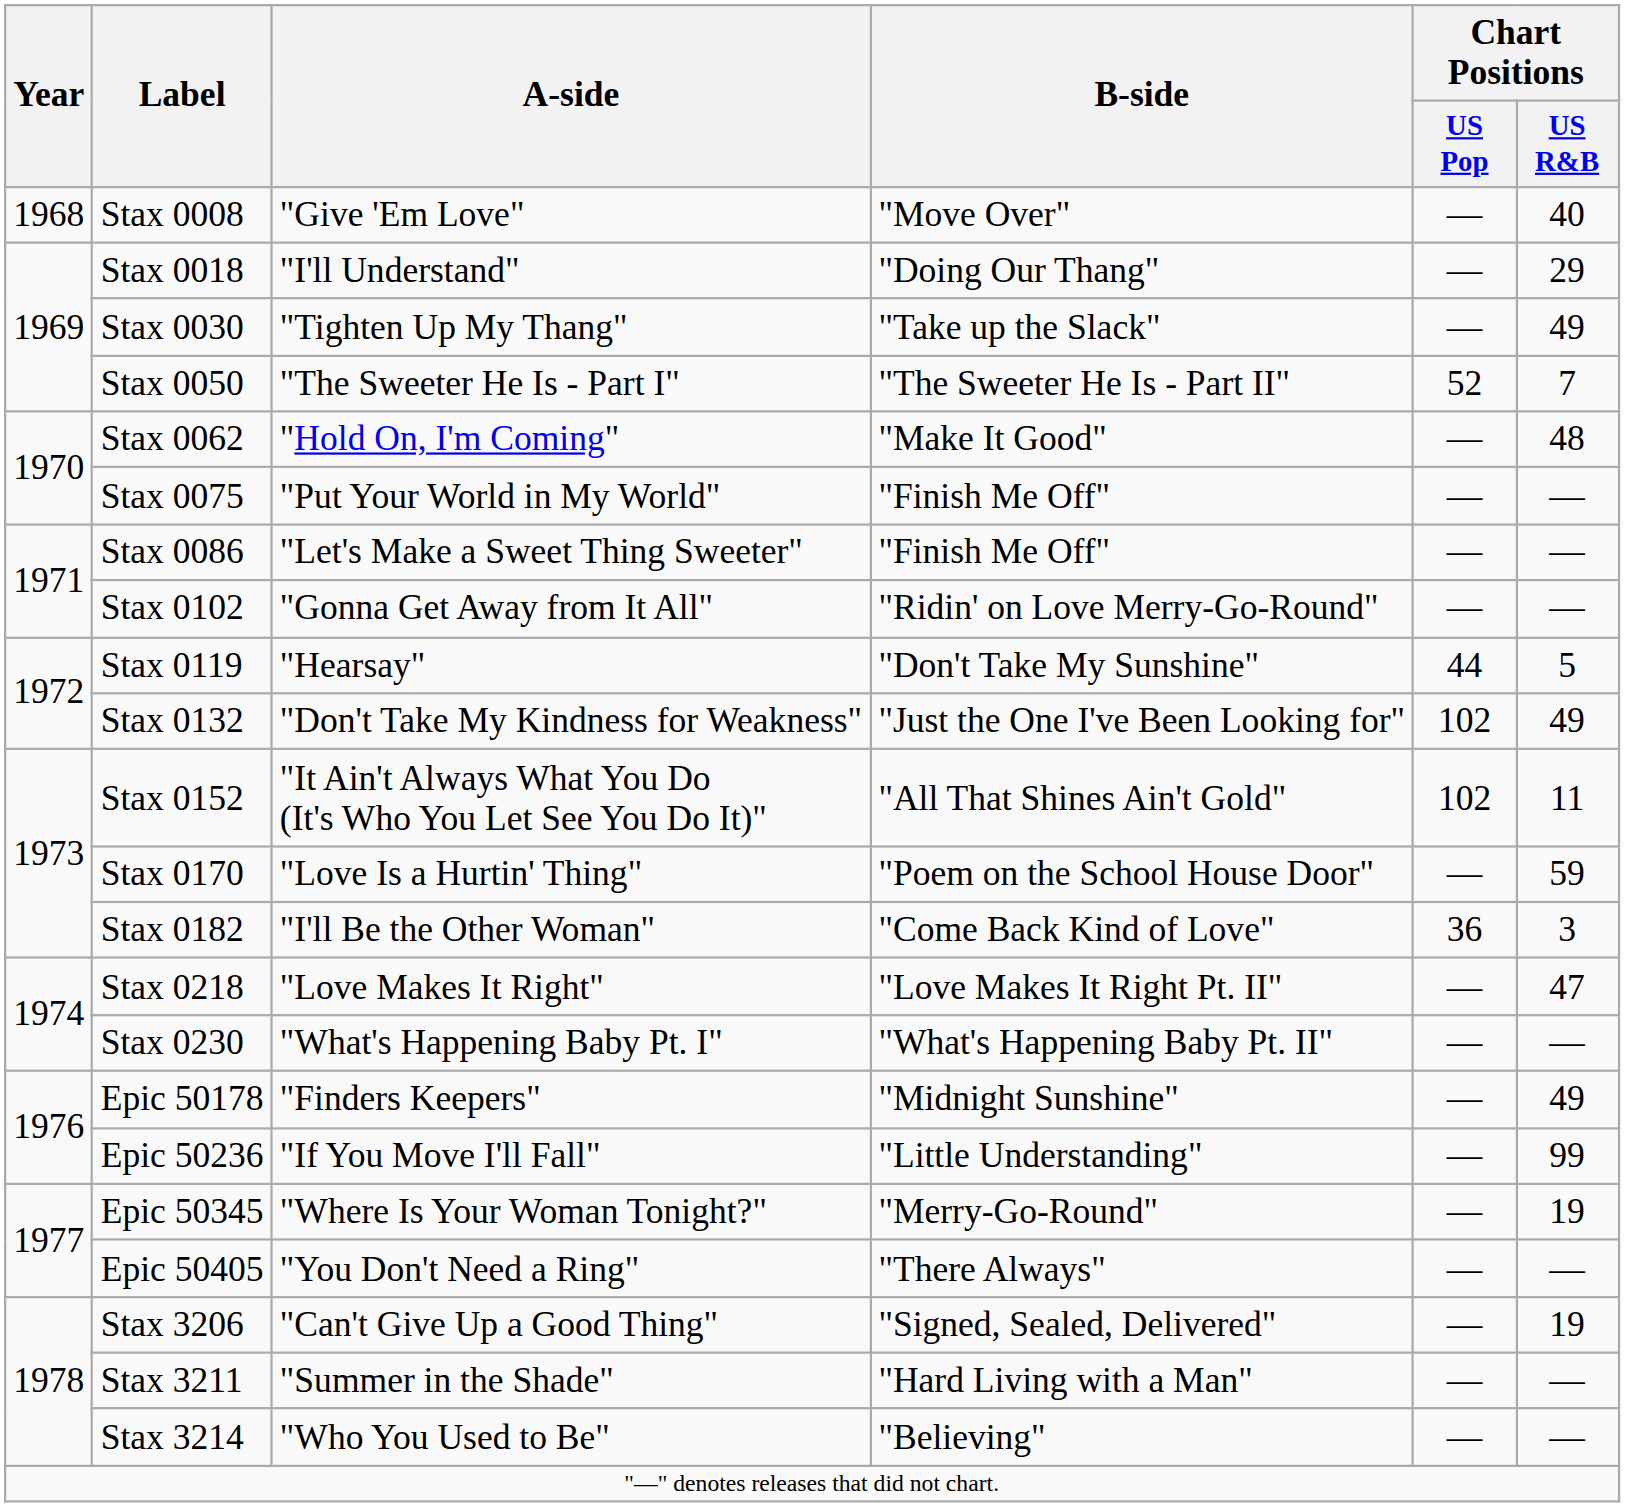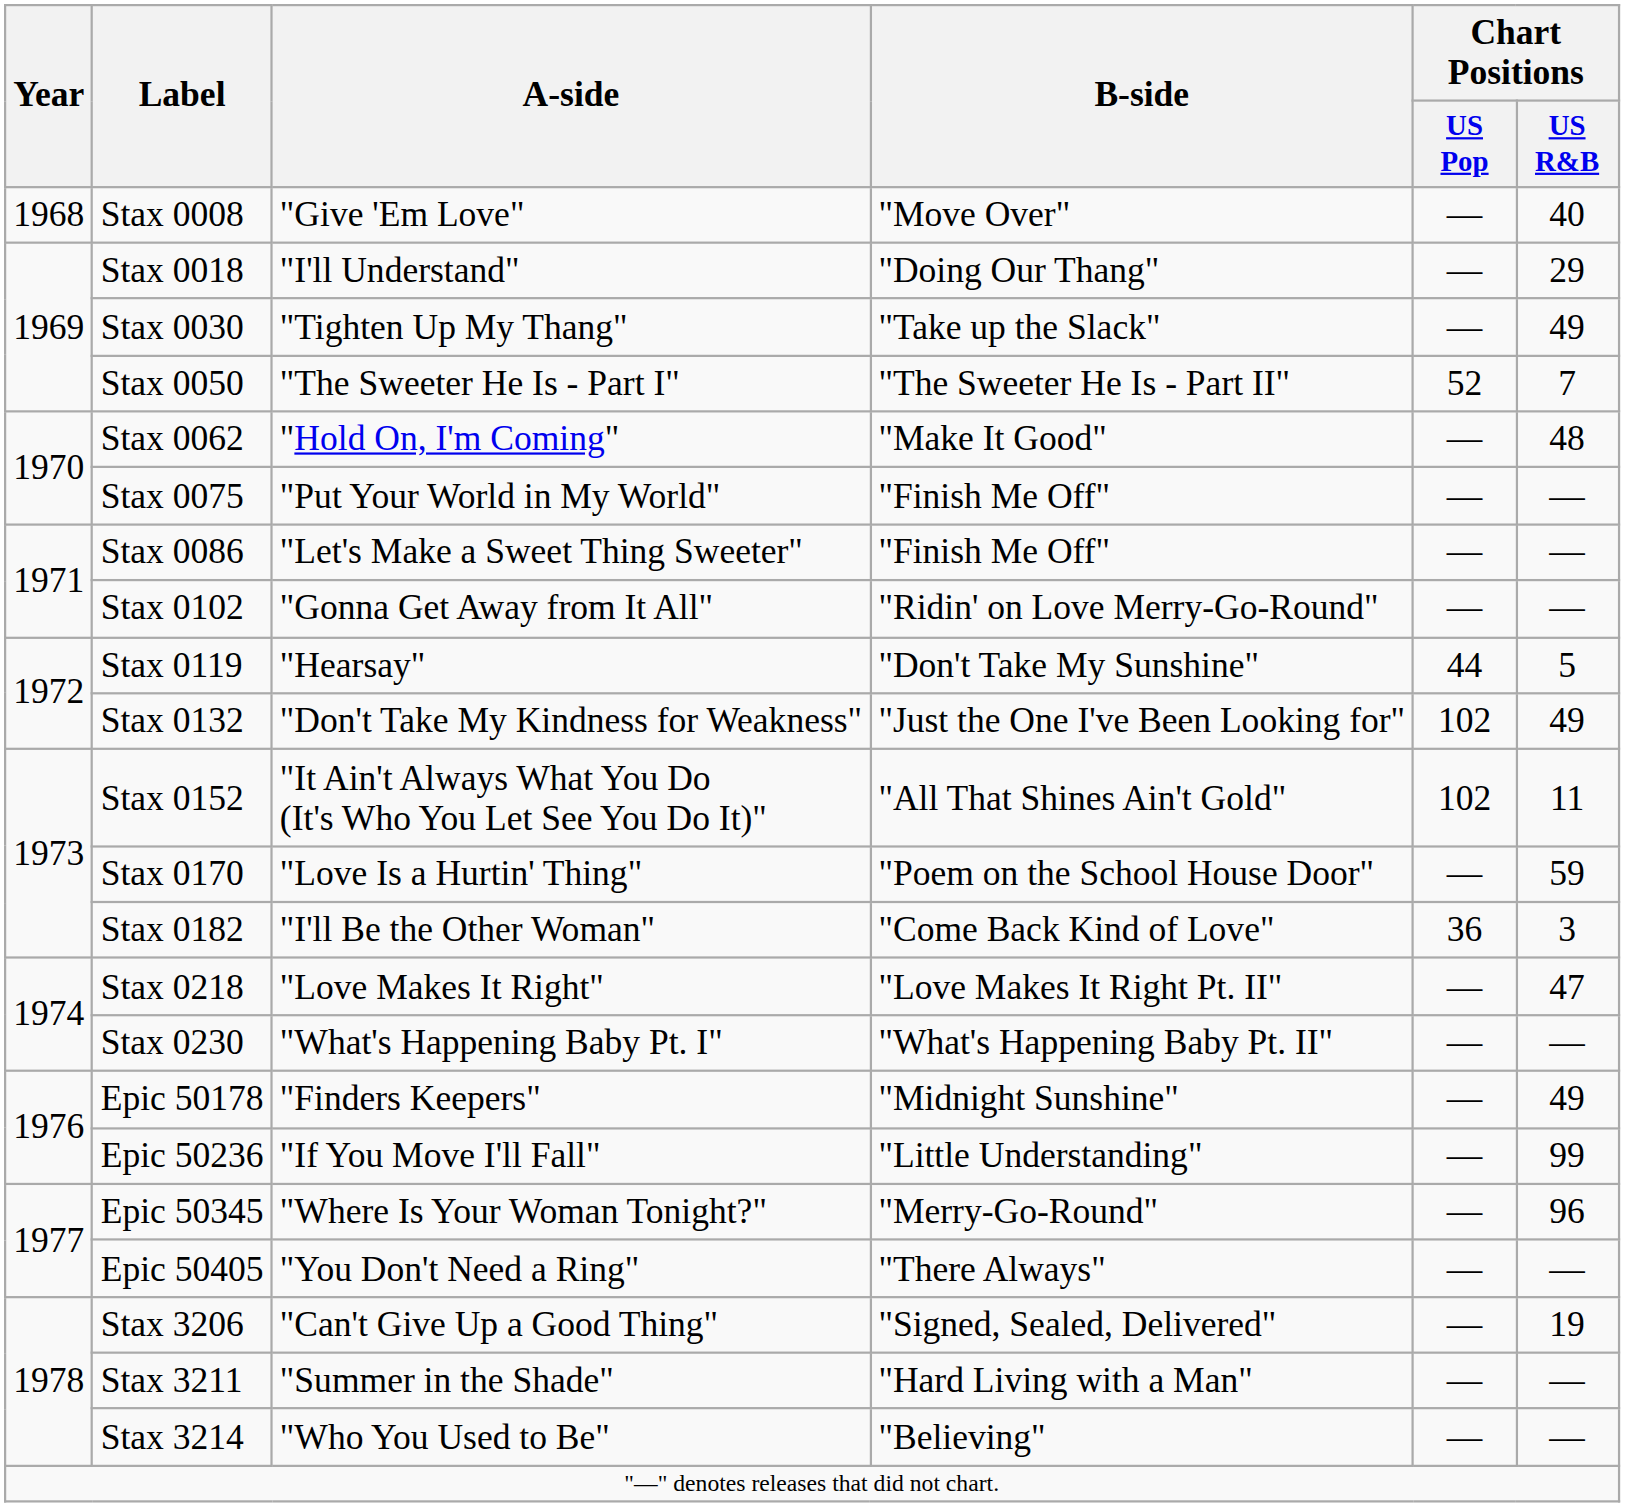 <table class="wikitable" style="text-align:center;">
 <tr>
 <th rowspan="2">Year</th>
 <th rowspan="2">Label</th>
 <th rowspan="2">A-side</th>
 <th rowspan="2">B-side</th>
 <th colspan="2">Chart Positions</th>
 </tr>
 <tr style="font-size:small;">
 <th width="40"><a href='#'>US Pop</a><br></th>
 <th width="40"><a href='#'>US<br>R&B</a><br></th>
 </tr>
 <tr>
 <td rowspan="1">1968</td>
 <td align="left">Stax 0008</td>
 <td align="left">"Give 'Em Love"</td>
 <td align="left">"Move Over"</td>
 <td>—</td>
 <td>40</td>
 </tr>
 <tr>
 <td rowspan="3">1969</td>
 <td align="left">Stax 0018</td>
 <td align="left">"I'll Understand"</td>
 <td align="left">"Doing Our Thang"</td>
 <td>—</td>
 <td>29</td>
 </tr>
 <tr>
 <td align="left">Stax 0030</td>
 <td align="left">"Tighten Up My Thang"</td>
 <td align="left">"Take up the Slack"</td>
 <td>—</td>
 <td>49</td>
 </tr>
 <tr>
 <td align="left">Stax 0050</td>
 <td align="left">"The Sweeter He Is - Part I"</td>
 <td align="left">"The Sweeter He Is - Part II"</td>
 <td>52</td>
 <td>7</td>
 </tr>
 <tr>
 <td rowspan="2">1970</td>
 <td align="left">Stax 0062</td>
 <td align="left">"<a href='#'>Hold On, I'm Coming</a>"</td>
 <td align="left">"Make It Good"</td>
 <td>—</td>
 <td>48</td>
 </tr>
 <tr>
 <td align="left">Stax 0075</td>
 <td align="left">"Put Your World in My World"</td>
 <td align="left">"Finish Me Off"</td>
 <td>—</td>
 <td>—</td>
 </tr>
 <tr>
 <td rowspan="2">1971</td>
 <td align="left">Stax 0086</td>
 <td align="left">"Let's Make a Sweet Thing Sweeter"</td>
 <td align="left">"Finish Me Off"</td>
 <td>—</td>
 <td>—</td>
 </tr>
 <tr>
 <td align="left">Stax 0102</td>
 <td align="left">"Gonna Get Away from It All"</td>
 <td align="left">"Ridin' on Love Merry-Go-Round"</td>
 <td>—</td>
 <td>—</td>
 </tr>
 <tr>
 <td rowspan="2">1972</td>
 <td align="left">Stax 0119</td>
 <td align="left">"Hearsay"</td>
 <td align="left">"Don't Take My Sunshine"</td>
 <td>44</td>
 <td>5</td>
 </tr>
 <tr>
 <td align="left">Stax 0132</td>
 <td align="left">"Don't Take My Kindness for Weakness"</td>
 <td align="left">"Just the One I've Been Looking for"</td>
 <td>102</td>
 <td>49</td>
 </tr>
 <tr>
 <td rowspan="3">1973</td>
 <td align="left">Stax 0152</td>
 <td align="left">"It Ain't Always What You Do<br>(It's Who You Let See You Do It)"</td>
 <td align="left">"All That Shines Ain't Gold"</td>
 <td>102</td>
 <td>11</td>
 </tr>
 <tr>
 <td align="left">Stax 0170</td>
 <td align="left">"Love Is a Hurtin' Thing"</td>
 <td align="left">"Poem on the School House Door"</td>
 <td>—</td>
 <td>59</td>
 </tr>
 <tr>
 <td align="left">Stax 0182</td>
 <td align="left">"I'll Be the Other Woman"</td>
 <td align="left">"Come Back Kind of Love"</td>
 <td>36</td>
 <td>3</td>
 </tr>
 <tr>
 <td rowspan="2">1974</td>
 <td align="left">Stax 0218</td>
 <td align="left">"Love Makes It Right"</td>
 <td align="left">"Love Makes It Right Pt. II"</td>
 <td>—</td>
 <td>47</td>
 </tr>
 <tr>
 <td align="left">Stax 0230</td>
 <td align="left">"What's Happening Baby Pt. I"</td>
 <td align="left">"What's Happening Baby Pt. II"</td>
 <td>—</td>
 <td>—</td>
 </tr>
 <tr>
 <td rowspan="2">1976</td>
 <td align="left">Epic 50178</td>
 <td align="left">"Finders Keepers"</td>
 <td align="left">"Midnight Sunshine"</td>
 <td>—</td>
 <td>49</td>
 </tr>
 <tr>
 <td align="left">Epic 50236</td>
 <td align="left">"If You Move I'll Fall"</td>
 <td align="left">"Little Understanding"</td>
 <td>—</td>
 <td>99</td>
 </tr>
 <tr>
 <td rowspan="2">1977</td>
 <td align="left">Epic 50345</td>
 <td align="left">"Where Is Your Woman Tonight?"</td>
 <td align="left">"Merry-Go-Round"</td>
 <td>—</td>
-<td>19</td>
+<td>96</td>
 </tr>
 <tr>
 <td align="left">Epic 50405</td>
 <td align="left">"You Don't Need a Ring"</td>
 <td align="left">"There Always"</td>
 <td>—</td>
 <td>—</td>
 </tr>
 <tr>
 <td rowspan="3">1978</td>
 <td align="left">Stax 3206</td>
 <td align="left">"Can't Give Up a Good Thing"</td>
 <td align="left">"Signed, Sealed, Delivered"</td>
 <td>—</td>
 <td>19</td>
 </tr>
 <tr>
 <td align="left">Stax 3211</td>
 <td align="left">"Summer in the Shade"</td>
 <td align="left">"Hard Living with a Man"</td>
 <td>—</td>
 <td>—</td>
 </tr>
 <tr>
 <td align="left">Stax 3214</td>
 <td align="left">"Who You Used to Be"</td>
 <td align="left">"Believing"</td>
 <td>—</td>
 <td>—</td>
 </tr>
 <tr>
 <td colspan="6" style="text-align:center; font-size:8pt;">"—" denotes releases that did not chart.</td>
 </tr>
 </table>
